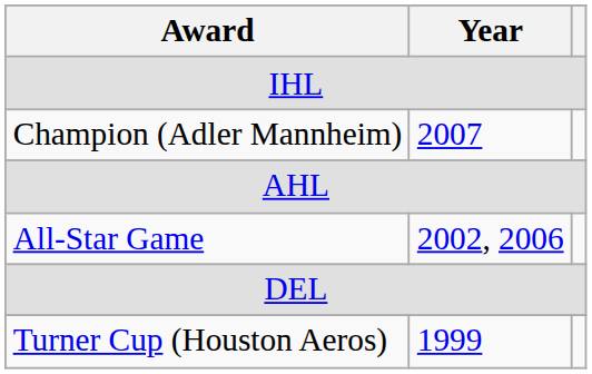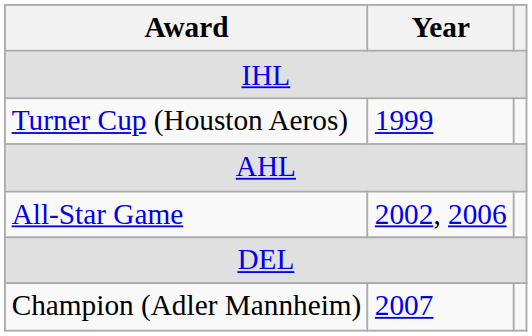 <table class="wikitable">
 <tr>
 <th>Award</th>
 <th>Year</th>
 <th></th>
 </tr>
 <tr ALIGN="center" bgcolor="#e0e0e0">
 <td colspan="3"><a href='#'>IHL</a></td>
 </tr>
 <tr>
-<td>Champion (Adler Mannheim)</td>
-<td><a href='#'>2007</a></td>
+<td><a href='#'>Turner Cup</a> (Houston Aeros)</td>
+<td><a href='#'>1999</a></td>
 <td></td>
 </tr>
 <tr ALIGN="center" bgcolor="#e0e0e0">
 <td colspan="3"><a href='#'>AHL</a></td>
 </tr>
 <tr>
 <td><a href='#'>All-Star Game</a></td>
 <td><a href='#'>2002</a>, <a href='#'>2006</a></td>
 <td></td>
 </tr>
 <tr ALIGN="center" bgcolor="#e0e0e0">
 <td colspan="3"><a href='#'>DEL</a></td>
 </tr>
 <tr>
-<td><a href='#'>Turner Cup</a> (Houston Aeros)</td>
-<td><a href='#'>1999</a></td>
+<td>Champion (Adler Mannheim)</td>
+<td><a href='#'>2007</a></td>
 <td></td>
 </tr>
 </table>
